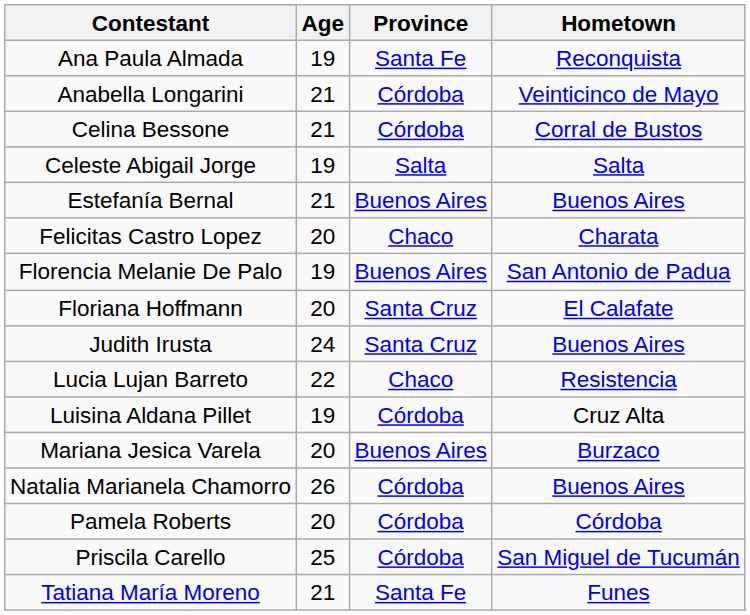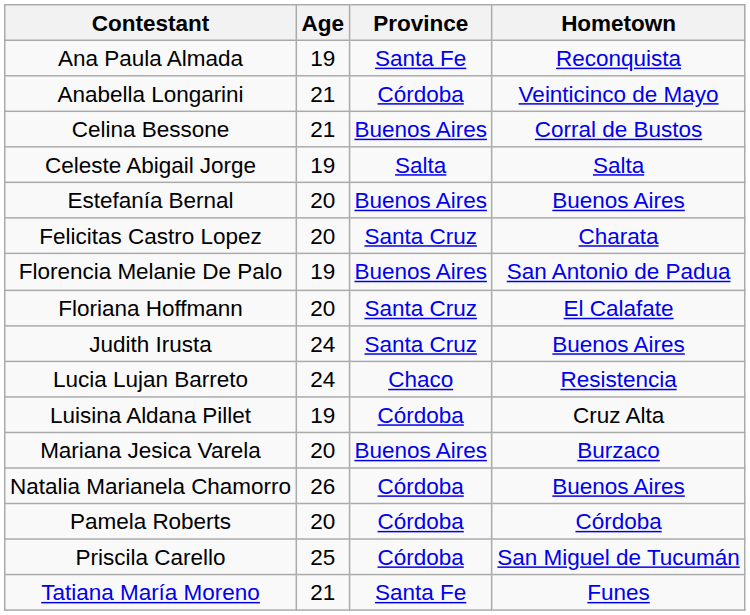 <table class="wikitable sortable" style="font-size: 95%;">
 <tr>
 <th>Contestant</th>
 <th>Age</th>
 <th>Province</th>
 <th>Hometown</th>
 </tr>
 <tr>
 <td align=center>Ana Paula Almada</td>
 <td align=center>19</td>
 <td align=center><a href='#'>Santa Fe</a></td>
 <td align=center><a href='#'>Reconquista</a></td>
 </tr>
 <tr>
 <td align=center>Anabella Longarini</td>
 <td align=center>21</td>
 <td align=center><a href='#'>Córdoba</a></td>
 <td align=center><a href='#'>Veinticinco de Mayo</a></td>
 </tr>
 <tr>
 <td align=center>Celina Bessone</td>
 <td align=center>21</td>
-<td align=center><a href='#'>Córdoba</a></td>
+<td align=center><a href='#'>Buenos Aires</a></td>
 <td align=center><a href='#'>Corral de Bustos</a></td>
 </tr>
 <tr>
 <td align=center>Celeste Abigail Jorge</td>
 <td align=center>19</td>
 <td align=center><a href='#'>Salta</a></td>
 <td align=center><a href='#'>Salta</a></td>
 </tr>
 <tr>
 <td align=center>Estefanía Bernal</td>
-<td align=center>21</td>
+<td align=center>20</td>
 <td align=center><a href='#'>Buenos Aires</a></td>
 <td align=center><a href='#'>Buenos Aires</a></td>
 </tr>
 <tr>
 <td align=center>Felicitas Castro Lopez</td>
 <td align=center>20</td>
-<td align=center><a href='#'>Chaco</a></td>
+<td align=center><a href='#'>Santa Cruz</a></td>
 <td align=center><a href='#'>Charata</a></td>
 </tr>
 <tr>
 <td align=center>Florencia Melanie De Palo</td>
 <td align=center>19</td>
 <td align=center><a href='#'>Buenos Aires</a></td>
 <td align=center><a href='#'>San Antonio de Padua</a></td>
 </tr>
 <tr>
 <td align=center>Floriana Hoffmann</td>
 <td align=center>20</td>
 <td align=center><a href='#'>Santa Cruz</a></td>
 <td align=center><a href='#'>El Calafate</a></td>
 </tr>
 <tr>
 <td align=center>Judith Irusta</td>
 <td align=center>24</td>
 <td align=center><a href='#'>Santa Cruz</a></td>
 <td align=center><a href='#'>Buenos Aires</a></td>
 </tr>
 <tr>
 <td align=center>Lucia Lujan Barreto</td>
-<td align=center>22</td>
+<td align=center>24</td>
 <td align=center><a href='#'>Chaco</a></td>
 <td align=center><a href='#'>Resistencia</a></td>
 </tr>
 <tr>
 <td align=center>Luisina Aldana Pillet</td>
 <td align=center>19</td>
 <td align=center><a href='#'>Córdoba</a></td>
 <td align=center>Cruz Alta</td>
 </tr>
 <tr>
 <td align=center>Mariana Jesica Varela</td>
 <td align=center>20</td>
 <td align=center><a href='#'>Buenos Aires</a></td>
 <td align=center><a href='#'>Burzaco</a></td>
 </tr>
 <tr>
 <td align=center>Natalia Marianela Chamorro</td>
 <td align=center>26</td>
 <td align=center><a href='#'>Córdoba</a></td>
 <td align=center><a href='#'>Buenos Aires</a></td>
 </tr>
 <tr>
 <td align=center>Pamela Roberts</td>
 <td align=center>20</td>
 <td align=center><a href='#'>Córdoba</a></td>
 <td align=center><a href='#'>Córdoba</a></td>
 </tr>
 <tr>
 <td align=center>Priscila Carello</td>
 <td align=center>25</td>
 <td align=center><a href='#'>Córdoba</a></td>
 <td align=center><a href='#'>San Miguel de Tucumán</a></td>
 </tr>
 <tr>
 <td align=center><a href='#'>Tatiana María Moreno</a></td>
 <td align=center>21</td>
 <td align=center><a href='#'>Santa Fe</a></td>
 <td align=center><a href='#'>Funes</a></td>
 </tr>
 </table>
